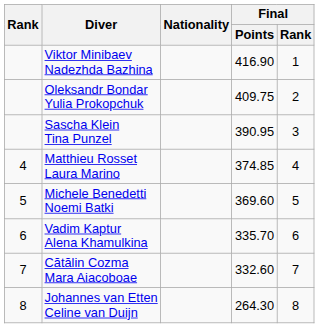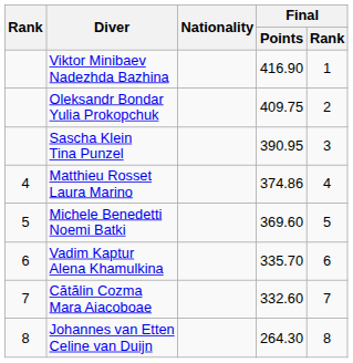 <table class="wikitable" style="text-align:center">
 <tr>
 <th rowspan=2>Rank</th>
 <th rowspan=2>Diver</th>
 <th rowspan=2>Nationality</th>
 <th colspan="2">Final</th>
 </tr>
 <tr>
 <th>Points</th>
 <th>Rank</th>
 </tr>
 <tr>
 <td></td>
 <td align=left><a href='#'>Viktor Minibaev</a><br><a href='#'>Nadezhda Bazhina</a></td>
 <td align=left></td>
 <td>416.90</td>
 <td>1</td>
 </tr>
 <tr>
 <td></td>
 <td align=left><a href='#'>Oleksandr Bondar</a><br><a href='#'>Yulia Prokopchuk</a></td>
 <td align=left></td>
 <td>409.75</td>
 <td>2</td>
 </tr>
 <tr>
 <td></td>
 <td align=left><a href='#'>Sascha Klein</a><br><a href='#'>Tina Punzel</a></td>
 <td align=left></td>
 <td>390.95</td>
 <td>3</td>
 </tr>
 <tr>
 <td>4</td>
 <td align=left><a href='#'>Matthieu Rosset</a><br><a href='#'>Laura Marino</a></td>
 <td align=left></td>
-<td>374.85</td>
+<td>374.86</td>
 <td>4</td>
 </tr>
 <tr>
 <td>5</td>
 <td align=left><a href='#'>Michele Benedetti</a><br><a href='#'>Noemi Batki</a></td>
 <td align=left></td>
 <td>369.60</td>
 <td>5</td>
 </tr>
 <tr>
 <td>6</td>
 <td align=left><a href='#'>Vadim Kaptur</a><br><a href='#'>Alena Khamulkina</a></td>
 <td align=left></td>
 <td>335.70</td>
 <td>6</td>
 </tr>
 <tr>
 <td>7</td>
 <td align=left><a href='#'>Cătălin Cozma</a><br><a href='#'>Mara Aiacoboae</a></td>
 <td align=left></td>
 <td>332.60</td>
 <td>7</td>
 </tr>
 <tr>
 <td>8</td>
 <td align=left><a href='#'>Johannes van Etten</a><br><a href='#'>Celine van Duijn</a></td>
 <td align=left></td>
 <td>264.30</td>
 <td>8</td>
 </tr>
 </table>
